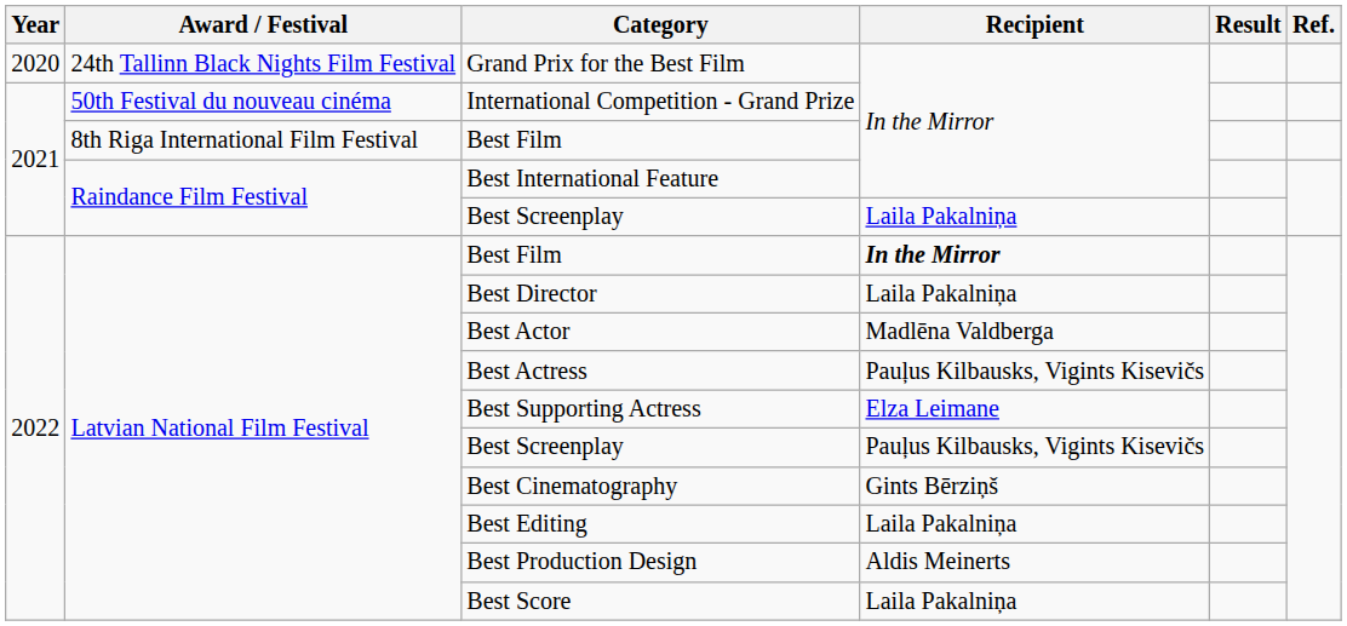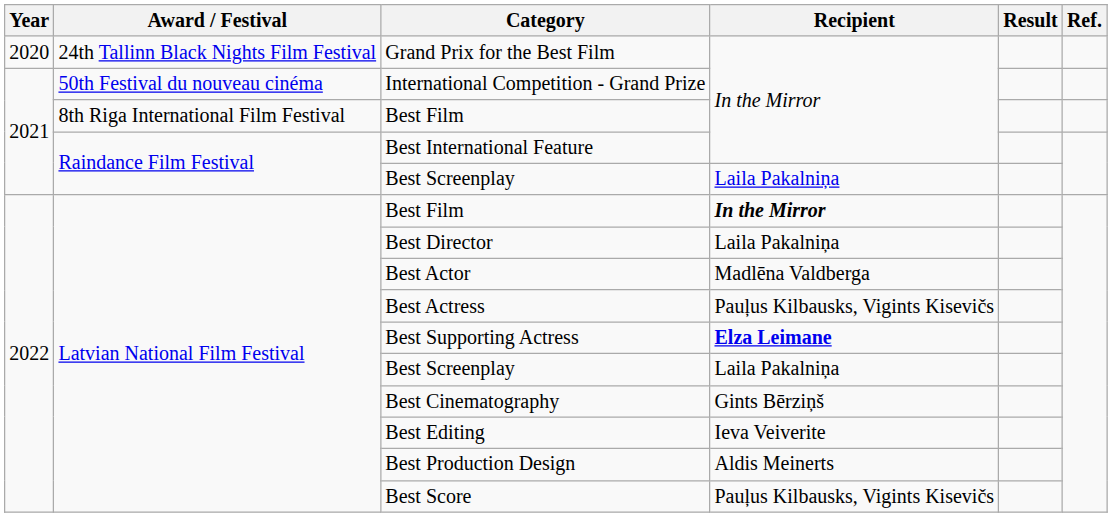 <table class="wikitable">
 <tr>
 <th>Year</th>
 <th>Award / Festival</th>
 <th>Category</th>
 <th>Recipient</th>
 <th>Result</th>
 <th>Ref.</th>
 </tr>
 <tr>
 <td>2020</td>
 <td>24th <a href='#'>Tallinn Black Nights Film Festival</a></td>
 <td>Grand Prix for the Best Film</td>
 <td rowspan="4"><em>In the Mirror</em></td>
 <td></td>
 <td></td>
 </tr>
 <tr>
 <td rowspan="4">2021</td>
 <td><a href='#'>50th Festival du nouveau cinéma</a></td>
 <td>International Competition - Grand Prize</td>
 <td></td>
 <td></td>
 </tr>
 <tr>
 <td>8th Riga International Film Festival</td>
 <td>Best Film</td>
 <td></td>
 <td></td>
 </tr>
 <tr>
 <td rowspan="2"><a href='#'>Raindance Film Festival</a></td>
 <td>Best International Feature</td>
 <td></td>
 <td rowspan="2"></td>
 </tr>
 <tr>
 <td>Best Screenplay</td>
 <td><a href='#'>Laila Pakalniņa</a></td>
 <td></td>
 </tr>
 <tr>
 <td rowspan="10">2022</td>
 <td rowspan="10"><a href='#'>Latvian National Film Festival</a></td>
 <td>Best Film</td>
 <td><strong><em>In the Mirror</em></strong></td>
 <td></td>
 <td rowspan="10"></td>
 </tr>
 <tr>
 <td>Best Director</td>
 <td>Laila Pakalniņa</td>
 <td></td>
 </tr>
 <tr>
 <td>Best Actor</td>
 <td>Madlēna Valdberga</td>
 <td></td>
 </tr>
 <tr>
 <td>Best Actress</td>
 <td>Pauļus Kilbausks, Vigints Kisevičs</td>
 <td></td>
 </tr>
 <tr>
 <td>Best Supporting Actress</td>
-<td><a href='#'>Elza Leimane</a></td>
+<td><strong><a href='#'>Elza Leimane</a></strong></td>
 <td></td>
 </tr>
 <tr>
 <td>Best Screenplay</td>
-<td>Pauļus Kilbausks, Vigints Kisevičs</td>
+<td>Laila Pakalniņa</td>
 <td></td>
 </tr>
 <tr>
 <td>Best Cinematography</td>
 <td>Gints Bērziņš</td>
 <td></td>
 </tr>
 <tr>
 <td>Best Editing</td>
-<td>Laila Pakalniņa</td>
+<td>Ieva Veiverite</td>
 <td></td>
 </tr>
 <tr>
 <td>Best Production Design</td>
 <td>Aldis Meinerts</td>
 <td></td>
 </tr>
 <tr>
 <td>Best Score</td>
-<td>Laila Pakalniņa</td>
+<td>Pauļus Kilbausks, Vigints Kisevičs</td>
 <td></td>
 </tr>
 </table>
